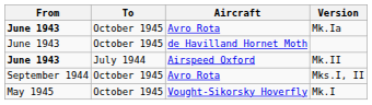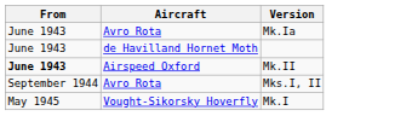 <table class="wikitable">
 <tr>
 <th>From</th>
-<th>To</th>
 <th>Aircraft</th>
 <th>Version</th>
 </tr>
 <tr>
-<td><strong>June 1943</strong></td>
-<td>October 1945</td>
+<td>June 1943</td>
 <td><a href='#'>Avro Rota</a></td>
 <td>Mk.Ia</td>
 </tr>
 <tr>
 <td>June 1943</td>
-<td>October 1945</td>
 <td><a href='#'>de Havilland Hornet Moth</a></td>
 <td></td>
 </tr>
 <tr>
 <td><strong>June 1943</strong></td>
-<td>July 1944</td>
 <td><a href='#'>Airspeed Oxford</a></td>
 <td>Mk.II</td>
 </tr>
 <tr>
 <td>September 1944</td>
-<td>October 1945</td>
 <td><a href='#'>Avro Rota</a></td>
 <td>Mks.I, II</td>
 </tr>
 <tr>
 <td>May 1945</td>
-<td>October 1945</td>
 <td><a href='#'>Vought-Sikorsky Hoverfly</a></td>
 <td>Mk.I</td>
 </tr>
 </table>
